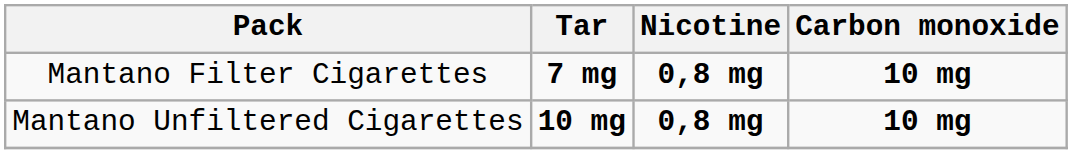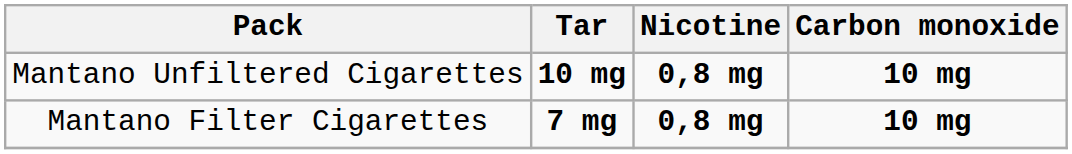 <table class="wikitable" style="font-size: 95%;text-align:center">
 <tr>
 <th>Pack</th>
 <th>Tar</th>
 <th>Nicotine</th>
 <th>Carbon monoxide</th>
 </tr>
 <tr>
+<td>Mantano Unfiltered Cigarettes</td>
+<td><strong>10 mg</strong></td>
+<td><strong>0,8 mg</strong></td>
+<td><strong>10 mg</strong></td>
+</tr>
+<tr>
 <td>Mantano Filter Cigarettes</td>
 <td><strong>7 mg</strong></td>
 <td><strong>0,8 mg</strong></td>
 <td><strong>10 mg</strong></td>
 </tr>
 <tr>
-<td>Mantano Unfiltered Cigarettes</td>
-<td><strong>10 mg</strong></td>
-<td><strong>0,8 mg</strong></td>
-<td><strong>10 mg</strong></td>
-</tr>
-<tr>
 </tr>
 </table>
